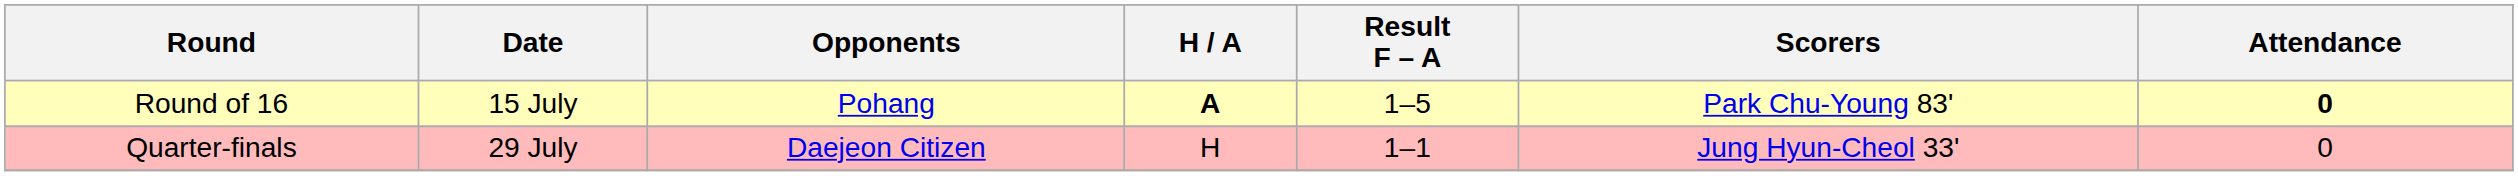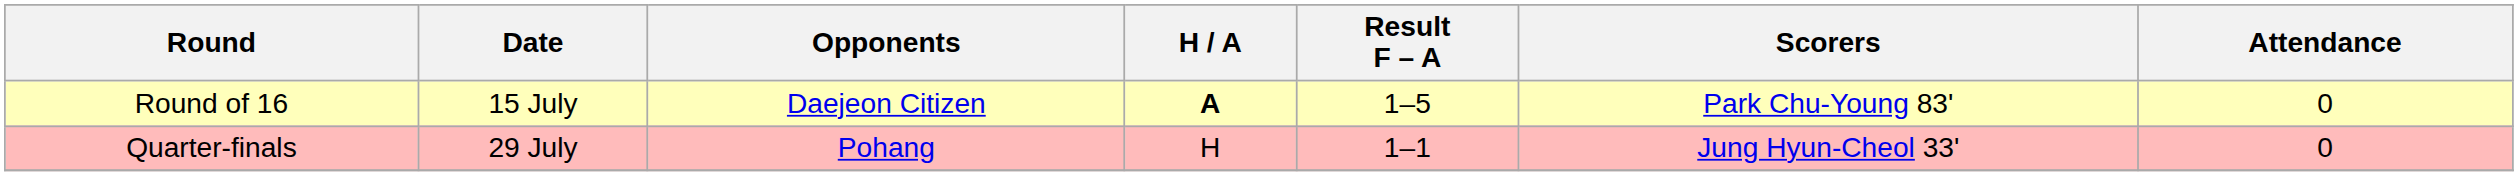 <table class="wikitable" style="text-align:center; width:90%">
 <tr>
 <th>Round</th>
 <th>Date</th>
 <th>Opponents</th>
 <th>H / A</th>
 <th>Result<br>F – A</th>
 <th>Scorers</th>
 <th>Attendance</th>
 </tr>
 <tr bgcolor="#ffffbb">
 <td>Round of 16</td>
 <td>15 July</td>
-<td><a href='#'>Pohang</a></td>
+<td><a href='#'>Daejeon Citizen</a></td>
 <td><strong>A</strong></td>
 <td>1–5</td>
 <td><a href='#'>Park Chu-Young</a> 83'</td>
-<td><strong>0</strong></td>
+<td>0</td>
 </tr>
 <tr bgcolor="#ffbbbb">
 <td>Quarter-finals</td>
 <td>29 July</td>
-<td><a href='#'>Daejeon Citizen</a></td>
+<td><a href='#'>Pohang</a></td>
 <td>H</td>
 <td>1–1</td>
 <td><a href='#'>Jung Hyun-Cheol</a> 33'</td>
 <td>0</td>
 </tr>
 <tr>
 </tr>
 </table>
